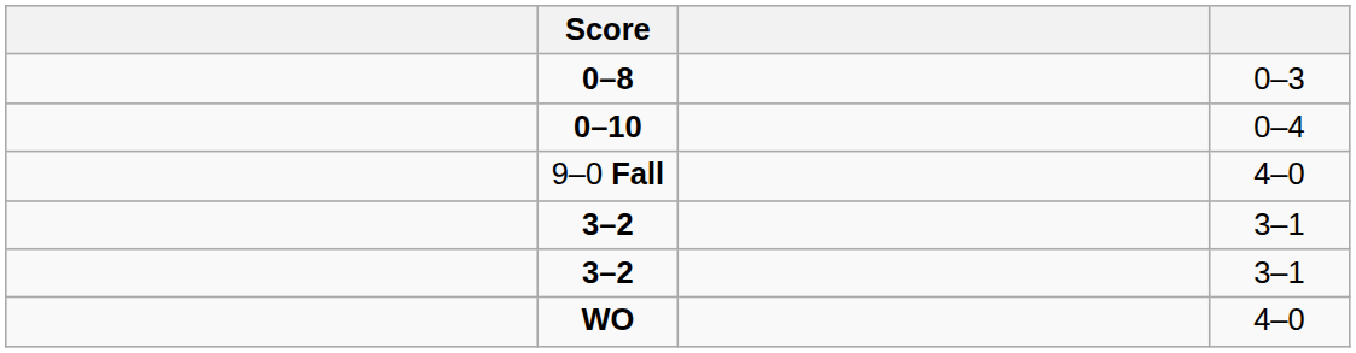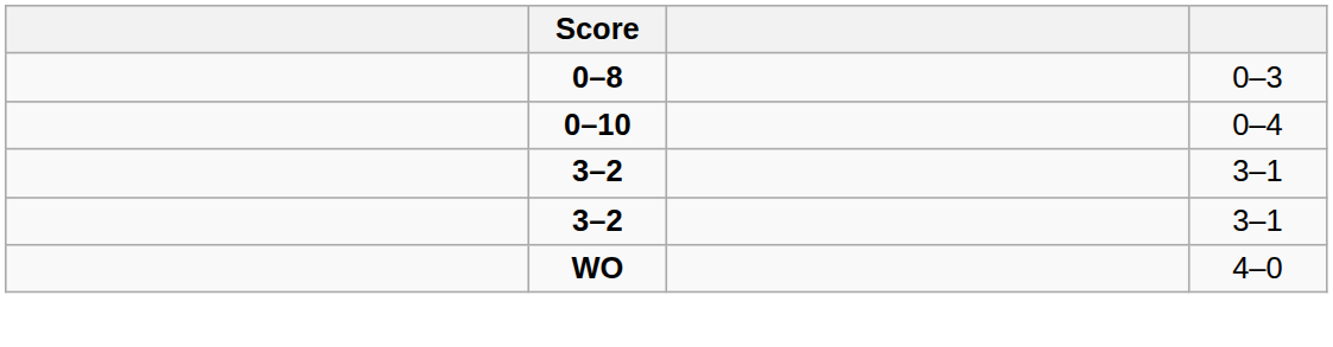 <table class="wikitable" style="text-align: center; ">
 <tr>
 <th align="right" width="270"></th>
 <th width="65">Score</th>
 <th align="left" width="270"></th>
 <th width="65"></th>
 </tr>
 <tr>
 <td align="left"></td>
 <td><strong>0–8</strong></td>
 <td align="left"><strong></strong></td>
 <td>0–3 <strong></strong></td>
 </tr>
 <tr>
 <td align="left"></td>
 <td><strong>0–10</strong></td>
 <td align="left"><strong></strong></td>
 <td>0–4 <strong></strong></td>
 </tr>
 <tr>
 <td align="left"><strong></strong></td>
-<td>9–0 <strong>Fall</strong></td>
-<td align="left"></td>
-<td>4–0 <strong></strong></td>
-</tr>
-<tr>
-<td align="left"><strong></strong></td>
 <td><strong>3–2</strong></td>
 <td align="left"></td>
 <td>3–1 <strong></strong></td>
 </tr>
 <tr>
 <td align="left"><strong></strong></td>
 <td><strong>3–2</strong></td>
 <td align="left"></td>
 <td>3–1 <strong></strong></td>
 </tr>
 <tr>
 <td align="left"><strong></strong></td>
 <td><strong>WO</strong></td>
 <td align="left"></td>
 <td>4–0 <strong></strong></td>
 </tr>
 </table>
